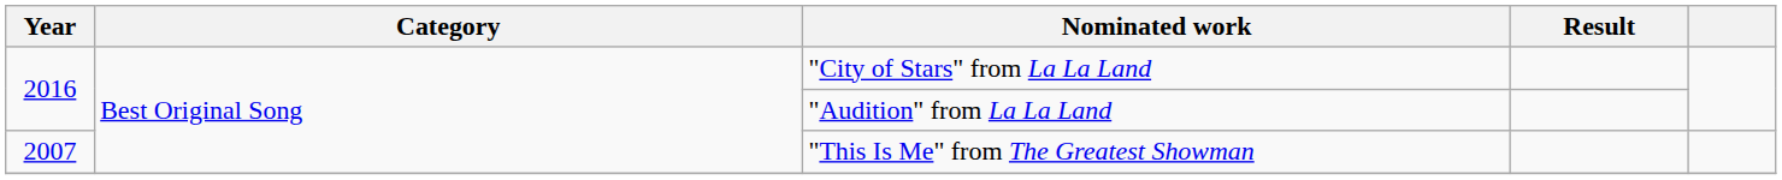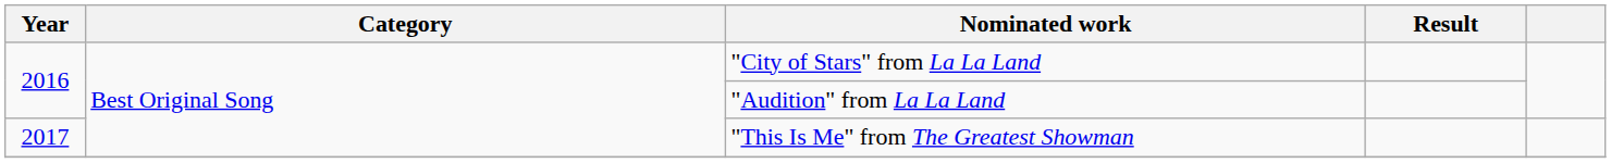 <table class="wikitable" style="width:85%;">
 <tr>
 <th width=5%>Year</th>
 <th style="width:40%;">Category</th>
 <th style="width:40%;">Nominated work</th>
 <th style="width:10%;">Result</th>
 <th width=5%></th>
 </tr>
 <tr>
 <td rowspan="2" style="text-align:center;"><a href='#'>2016</a></td>
 <td rowspan="3"><a href='#'>Best Original Song</a></td>
 <td>"<a href='#'>City of Stars</a>" from <em><a href='#'>La La Land</a></em></td>
 <td></td>
 <td rowspan="2" align="center"></td>
 </tr>
 <tr>
 <td>"<a href='#'>Audition</a>" from <em><a href='#'>La La Land</a></em></td>
 <td></td>
 </tr>
 <tr>
-<td style="text-align:center;"><a href='#'>2007</a></td>
+<td style="text-align:center;"><a href='#'>2017</a></td>
 <td>"<a href='#'>This Is Me</a>" from <em><a href='#'>The Greatest Showman</a></em></td>
 <td></td>
 <td align="center"></td>
 </tr>
 <tr>
 </tr>
 </table>
